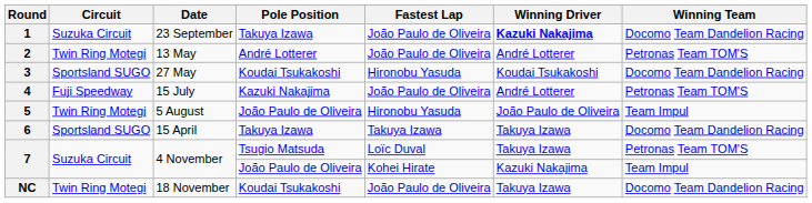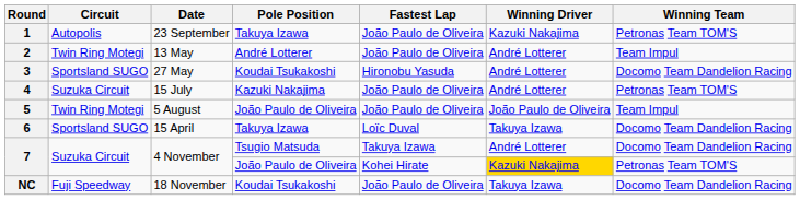 <table class="wikitable" style="font-size:85%">
 <tr>
 <th>Round</th>
 <th>Circuit</th>
 <th>Date</th>
 <th>Pole Position</th>
 <th>Fastest Lap</th>
 <th>Winning Driver</th>
 <th>Winning Team</th>
 </tr>
 <tr>
 <th>1</th>
-<td><a href='#'>Suzuka Circuit</a></td>
+<td><a href='#'>Autopolis</a></td>
 <td>23 September</td>
 <td> <a href='#'>Takuya Izawa</a></td>
 <td> <a href='#'>João Paulo de Oliveira</a></td>
-<td><strong> <a href='#'>Kazuki Nakajima</a></strong></td>
-<td><a href='#'>Docomo</a> <a href='#'>Team Dandelion Racing</a></td>
+<td> <a href='#'>Kazuki Nakajima</a></td>
+<td><a href='#'>Petronas</a> <a href='#'>Team TOM'S</a></td>
 </tr>
 <tr>
 <th>2</th>
 <td><a href='#'>Twin Ring Motegi</a></td>
 <td>13 May</td>
 <td> <a href='#'>André Lotterer</a></td>
 <td> <a href='#'>João Paulo de Oliveira</a></td>
 <td> <a href='#'>André Lotterer</a></td>
-<td><a href='#'>Petronas</a> <a href='#'>Team TOM'S</a></td>
+<td><a href='#'>Team Impul</a></td>
 </tr>
 <tr>
 <th>3</th>
 <td><a href='#'>Sportsland SUGO</a></td>
 <td>27 May</td>
 <td> <a href='#'>Koudai Tsukakoshi</a></td>
 <td> <a href='#'>Hironobu Yasuda</a></td>
-<td> <a href='#'>Koudai Tsukakoshi</a></td>
+<td> <a href='#'>André Lotterer</a></td>
 <td><a href='#'>Docomo</a> <a href='#'>Team Dandelion Racing</a></td>
 </tr>
 <tr>
 <th>4</th>
-<td><a href='#'>Fuji Speedway</a></td>
+<td><a href='#'>Suzuka Circuit</a></td>
 <td>15 July</td>
 <td> <a href='#'>Kazuki Nakajima</a></td>
 <td> <a href='#'>João Paulo de Oliveira</a></td>
 <td> <a href='#'>André Lotterer</a></td>
 <td><a href='#'>Petronas</a> <a href='#'>Team TOM'S</a></td>
 </tr>
 <tr>
 <th>5</th>
 <td><a href='#'>Twin Ring Motegi</a></td>
 <td>5 August</td>
 <td> <a href='#'>João Paulo de Oliveira</a></td>
-<td> <a href='#'>Hironobu Yasuda</a></td>
+<td> <a href='#'>João Paulo de Oliveira</a></td>
 <td> <a href='#'>João Paulo de Oliveira</a></td>
 <td><a href='#'>Team Impul</a></td>
 </tr>
 <tr>
 <th>6</th>
 <td><a href='#'>Sportsland SUGO</a></td>
 <td>15 April</td>
 <td> <a href='#'>Takuya Izawa</a></td>
-<td> <a href='#'>Takuya Izawa</a></td>
+<td> <a href='#'>Loïc Duval</a></td>
 <td> <a href='#'>Takuya Izawa</a></td>
 <td><a href='#'>Docomo</a> <a href='#'>Team Dandelion Racing</a></td>
 </tr>
 <tr>
 <th rowspan=2>7</th>
 <td rowspan=2><a href='#'>Suzuka Circuit</a></td>
 <td rowspan=2>4 November</td>
 <td> <a href='#'>Tsugio Matsuda</a></td>
-<td> <a href='#'>Loïc Duval</a></td>
 <td> <a href='#'>Takuya Izawa</a></td>
-<td><a href='#'>Petronas</a> <a href='#'>Team TOM'S</a></td>
+<td> <a href='#'>André Lotterer</a></td>
+<td><a href='#'>Docomo</a> <a href='#'>Team Dandelion Racing</a></td>
 </tr>
 <tr>
 <td> <a href='#'>João Paulo de Oliveira</a></td>
 <td> <a href='#'>Kohei Hirate</a></td>
-<td> <a href='#'>Kazuki Nakajima</a></td>
-<td><a href='#'>Team Impul</a></td>
+<td style="background: gold;"> <a href='#'>Kazuki Nakajima</a></td>
+<td><a href='#'>Petronas</a> <a href='#'>Team TOM'S</a></td>
 </tr>
 <tr>
 <th>NC</th>
-<td><a href='#'>Twin Ring Motegi</a></td>
+<td><a href='#'>Fuji Speedway</a></td>
 <td>18 November</td>
 <td> <a href='#'>Koudai Tsukakoshi</a></td>
 <td> <a href='#'>João Paulo de Oliveira</a></td>
 <td> <a href='#'>Takuya Izawa</a></td>
 <td><a href='#'>Docomo</a> <a href='#'>Team Dandelion Racing</a></td>
 </tr>
 </table>
